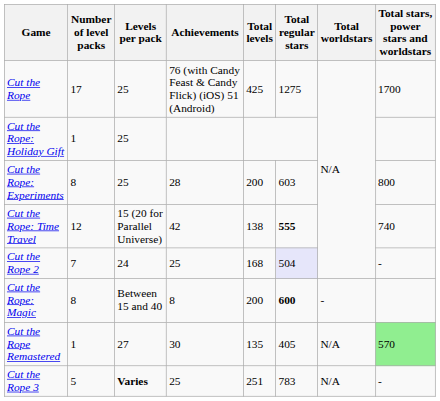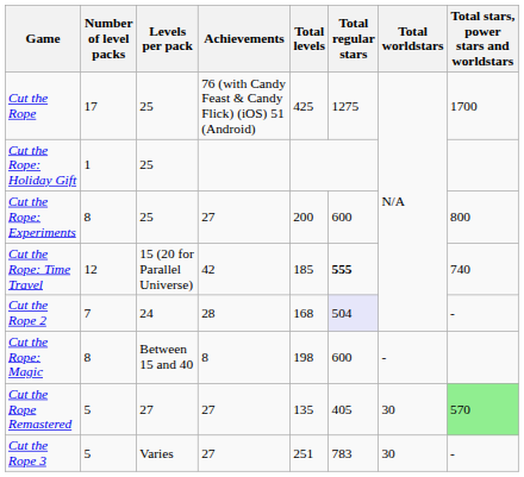 <table class="wikitable">
 <tr>
 <th>Game</th>
 <th>Number of level packs</th>
 <th>Levels per pack</th>
 <th>Achievements</th>
 <th>Total levels</th>
 <th>Total regular stars</th>
 <th>Total worldstars</th>
 <th>Total stars, power stars and worldstars</th>
 </tr>
 <tr>
 <td><em><a href='#'>Cut the Rope</a></em></td>
 <td>17</td>
 <td>25</td>
 <td>76 (with Candy Feast & Candy Flick) (iOS) 51 (Android)</td>
 <td>425</td>
 <td>1275</td>
 <td rowspan="5">N/A</td>
 <td>1700</td>
 </tr>
 <tr>
 <td><em><a href='#'>Cut the Rope: Holiday Gift</a></em></td>
 <td>1</td>
 <td>25</td>
 <td></td>
 </tr>
 <tr>
 <td><em><a href='#'>Cut the Rope: Experiments</a></em></td>
 <td>8</td>
 <td>25</td>
-<td>28</td>
+<td>27</td>
 <td>200</td>
-<td>603</td>
+<td>600</td>
 <td>800</td>
 </tr>
 <tr>
 <td><em><a href='#'>Cut the Rope: Time Travel</a></em></td>
 <td>12</td>
 <td>15 (20 for Parallel Universe)</td>
 <td>42</td>
-<td>138</td>
+<td>185</td>
 <td><strong>555</strong></td>
 <td>740</td>
 </tr>
 <tr>
 <td><em><a href='#'>Cut the Rope 2</a></em></td>
 <td>7</td>
 <td>24</td>
-<td>25</td>
+<td>28</td>
 <td>168</td>
 <td style="background: lavender;">504</td>
 <td>-</td>
 </tr>
 <tr>
 <td><em><a href='#'>Cut the Rope: Magic</a></em></td>
 <td>8</td>
 <td>Between 15 and 40</td>
 <td>8</td>
-<td>200</td>
-<td><strong>600</strong></td>
+<td>198</td>
+<td>600</td>
 <td>-</td>
 </tr>
 <tr>
 <td><em><a href='#'>Cut the Rope Remastered</a></em></td>
-<td>1</td>
+<td>5</td>
 <td>27</td>
-<td>30</td>
+<td>27</td>
 <td>135</td>
 <td>405</td>
-<td>N/A</td>
+<td>30</td>
 <td style="background: lightgreen;">570</td>
 </tr>
 <tr>
 <td><em><a href='#'>Cut the Rope 3</a></em></td>
 <td>5</td>
-<td><strong>Varies</strong></td>
-<td>25</td>
+<td>Varies</td>
+<td>27</td>
 <td>251</td>
 <td>783</td>
-<td>N/A</td>
+<td>30</td>
 <td>-</td>
 </tr>
 </table>
